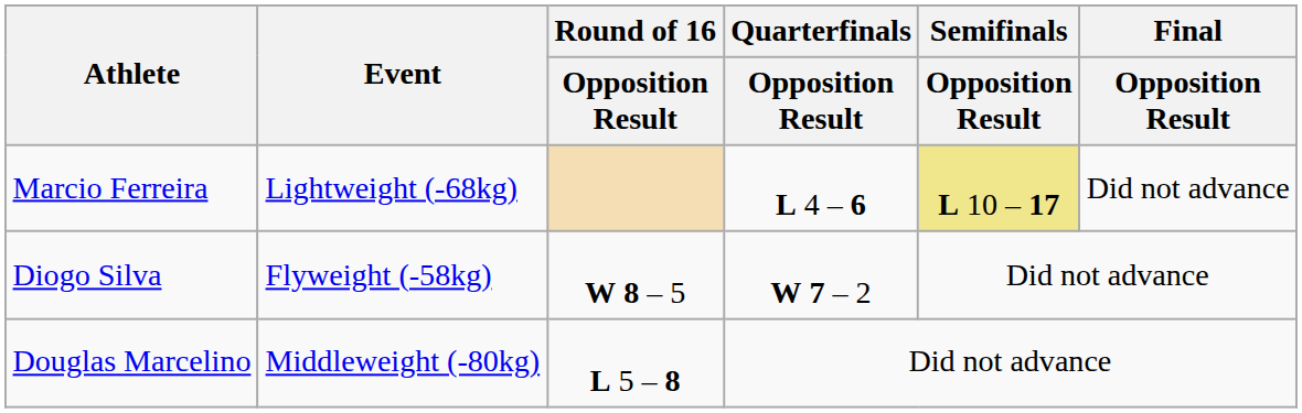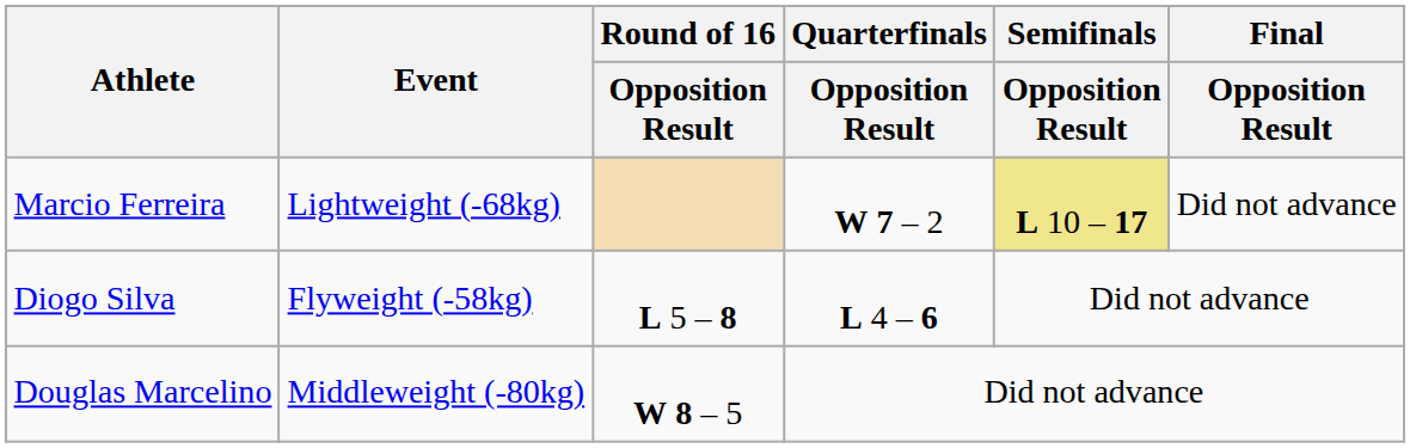 <table class="wikitable" style="font-size:90%">
 <tr>
 <th rowspan=2>Athlete</th>
 <th rowspan=2>Event</th>
 <th>Round of 16</th>
 <th>Quarterfinals</th>
 <th>Semifinals</th>
 <th>Final</th>
 </tr>
 <tr>
 <th>Opposition<br>Result</th>
 <th>Opposition<br>Result</th>
 <th>Opposition<br>Result</th>
 <th>Opposition<br>Result</th>
 </tr>
 <tr>
 <td><a href='#'>Marcio Ferreira</a></td>
 <td><a href='#'>Lightweight (-68kg)</a></td>
 <td bgcolor=wheat></td>
-<td align=center> <br><strong>L</strong> 4 – <strong>6</strong></td>
+<td align=center><br><strong>W</strong> <strong>7</strong> – 2</td>
 <td align=center style="background: khaki;"> <br><strong>L</strong> 10 – <strong>17</strong><br></td>
 <td align="center" colspan="7">Did not advance</td>
 </tr>
 <tr>
 <td><a href='#'>Diogo Silva</a></td>
 <td><a href='#'>Flyweight (-58kg)</a></td>
-<td align=center><br><strong>W</strong> <strong>8</strong> – 5</td>
-<td align=center><br><strong>W</strong> <strong>7</strong> – 2</td>
+<td align=center> <br><strong>L</strong> 5 – <strong>8</strong></td>
+<td align=center> <br><strong>L</strong> 4 – <strong>6</strong></td>
 <td align="center" colspan="7">Did not advance</td>
 </tr>
 <tr>
 <td><a href='#'>Douglas Marcelino</a></td>
 <td><a href='#'>Middleweight (-80kg)</a></td>
-<td align=center> <br><strong>L</strong> 5 – <strong>8</strong></td>
+<td align=center><br><strong>W</strong> <strong>8</strong> – 5</td>
 <td align="center" colspan="7">Did not advance</td>
 </tr>
 </table>
